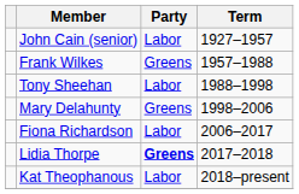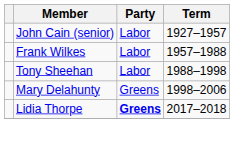 <table class="wikitable">
 <tr>
 <th></th>
 <th>Member</th>
 <th>Party</th>
 <th>Term</th>
 </tr>
 <tr>
 <td> </td>
 <td><a href='#'>John Cain (senior)</a></td>
 <td><a href='#'>Labor</a></td>
 <td>1927–1957</td>
 </tr>
 <tr>
 <td> </td>
 <td><a href='#'>Frank Wilkes</a></td>
-<td><a href='#'>Greens</a></td>
+<td><a href='#'>Labor</a></td>
 <td>1957–1988</td>
 </tr>
 <tr>
 <td> </td>
 <td><a href='#'>Tony Sheehan</a></td>
 <td><a href='#'>Labor</a></td>
 <td>1988–1998</td>
 </tr>
 <tr>
 <td> </td>
 <td><a href='#'>Mary Delahunty</a></td>
 <td><a href='#'>Greens</a></td>
 <td>1998–2006</td>
 </tr>
 <tr>
 <td> </td>
-<td><a href='#'>Fiona Richardson</a></td>
-<td><a href='#'>Labor</a></td>
-<td>2006–2017</td>
-</tr>
-<tr>
-<td> </td>
 <td><a href='#'>Lidia Thorpe</a></td>
 <td><strong><a href='#'>Greens</a></strong></td>
 <td>2017–2018</td>
 </tr>
 <tr>
-<td> </td>
-<td><a href='#'>Kat Theophanous</a></td>
-<td><a href='#'>Labor</a></td>
-<td>2018–present</td>
-</tr>
-<tr>
 </tr>
 </table>
